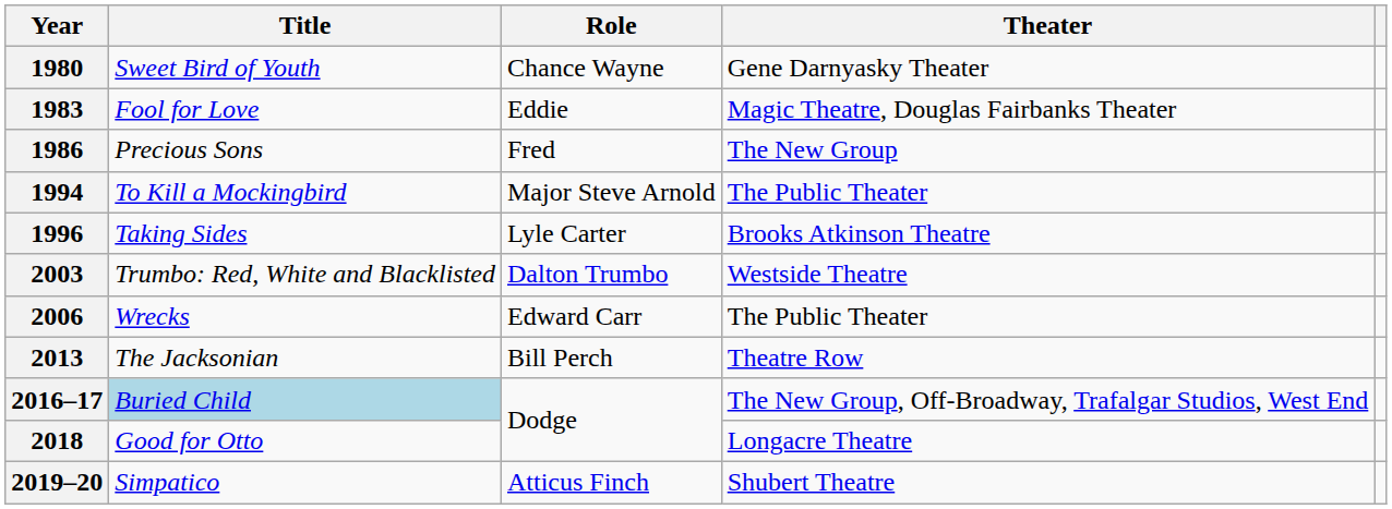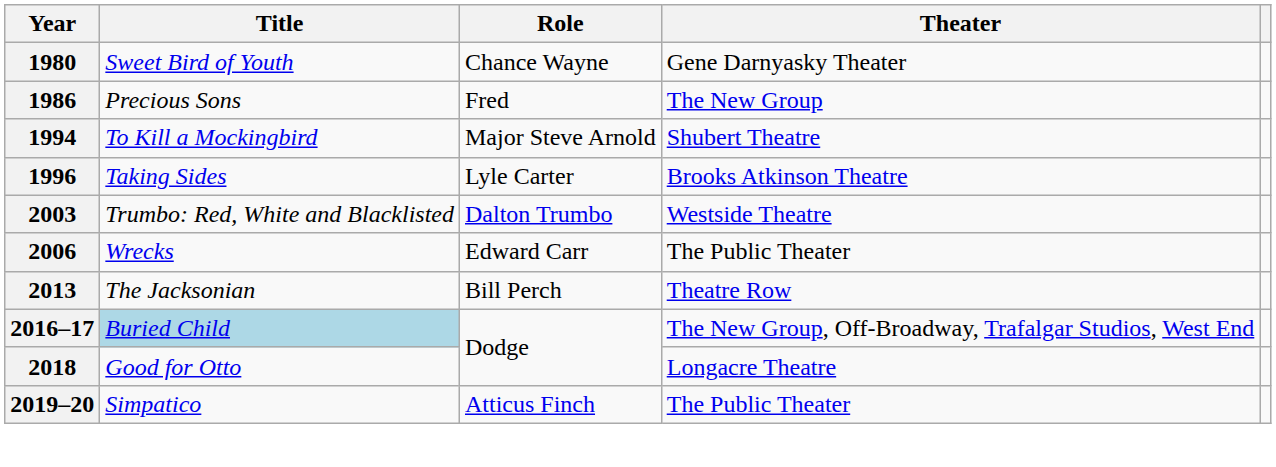 <table class="wikitable plainrowheaders sortable" style="margin-right: 0;">
 <tr>
 <th scope="col">Year</th>
 <th scope="col">Title</th>
 <th scope="col">Role</th>
 <th scope="col">Theater</th>
 <th scope="col" class="unsortable"></th>
 </tr>
 <tr>
 <th scope="row">1980</th>
 <td><em><a href='#'>Sweet Bird of Youth</a></em></td>
 <td>Chance Wayne</td>
 <td>Gene Darnyasky Theater</td>
 <td style="text-align: center;"></td>
 </tr>
 <tr>
-<th scope="row">1983</th>
-<td><em><a href='#'>Fool for Love</a></em></td>
-<td>Eddie</td>
-<td><a href='#'>Magic Theatre</a>, Douglas Fairbanks Theater</td>
-<td style="text-align: center;"></td>
-</tr>
-<tr>
 <th scope="row">1986</th>
 <td><em>Precious Sons</em></td>
 <td>Fred</td>
 <td><a href='#'>The New Group</a></td>
 <td style="text-align: center;"></td>
 </tr>
 <tr>
 <th scope="row">1994</th>
 <td><em><a href='#'>To Kill a Mockingbird</a></em></td>
 <td>Major Steve Arnold</td>
-<td><a href='#'>The Public Theater</a></td>
+<td><a href='#'>Shubert Theatre</a></td>
 <td style="text-align: center;"></td>
 </tr>
 <tr>
 <th scope="row">1996</th>
 <td><em><a href='#'>Taking Sides</a></em></td>
 <td>Lyle Carter</td>
 <td><a href='#'>Brooks Atkinson Theatre</a></td>
 <td style="text-align: center;"></td>
 </tr>
 <tr>
 <th scope="row">2003</th>
 <td><em>Trumbo: Red, White and Blacklisted</em></td>
 <td><a href='#'>Dalton Trumbo</a></td>
 <td><a href='#'>Westside Theatre</a></td>
 <td style="text-align: center;"></td>
 </tr>
 <tr>
 <th scope="row">2006</th>
 <td><em><a href='#'>Wrecks</a></em></td>
 <td>Edward Carr</td>
 <td>The Public Theater</td>
 <td style="text-align: center;"></td>
 </tr>
 <tr>
 <th scope="row">2013</th>
 <td><em>The Jacksonian</em></td>
 <td>Bill Perch</td>
 <td><a href='#'>Theatre Row</a></td>
 <td style="text-align: center;"></td>
 </tr>
 <tr>
 <th scope="row">2016–17</th>
 <td style="background: lightblue;"><em><a href='#'>Buried Child</a></em></td>
 <td rowspan="2">Dodge</td>
 <td><a href='#'>The New Group</a>, Off-Broadway, <a href='#'>Trafalgar Studios</a>, <a href='#'>West End</a></td>
 <td style="text-align: center;"></td>
 </tr>
 <tr>
 <th scope="row">2018</th>
 <td><em><a href='#'>Good for Otto</a></em></td>
 <td><a href='#'>Longacre Theatre</a></td>
 <td style="text-align: center;"></td>
 </tr>
 <tr>
 <th scope="row">2019–20</th>
 <td><em><a href='#'>Simpatico</a></em></td>
 <td><a href='#'>Atticus Finch</a></td>
-<td><a href='#'>Shubert Theatre</a></td>
+<td><a href='#'>The Public Theater</a></td>
 <td style="text-align: center;"></td>
 </tr>
 </table>
